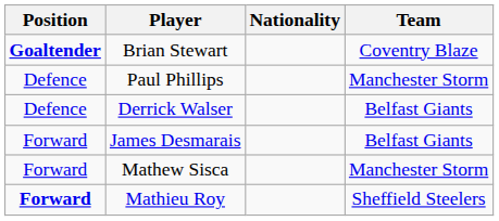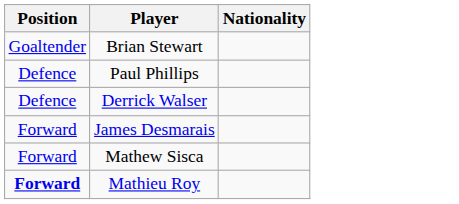 <table class="wikitable">
 <tr>
 <th>Position</th>
 <th>Player</th>
 <th>Nationality</th>
-<th>Team</th>
 </tr>
 <tr align="center">
-<td><strong><a href='#'>Goaltender</a></strong></td>
+<td><a href='#'>Goaltender</a></td>
 <td>Brian Stewart</td>
 <td></td>
-<td><a href='#'>Coventry Blaze</a></td>
 </tr>
 <tr align="center">
 <td><a href='#'>Defence</a></td>
 <td>Paul Phillips</td>
 <td></td>
-<td><a href='#'>Manchester Storm</a></td>
 </tr>
 <tr align="center">
 <td><a href='#'>Defence</a></td>
 <td><a href='#'>Derrick Walser</a></td>
 <td></td>
-<td><a href='#'>Belfast Giants</a></td>
 </tr>
 <tr align="center">
 <td><a href='#'>Forward</a></td>
 <td><a href='#'>James Desmarais</a></td>
 <td></td>
-<td><a href='#'>Belfast Giants</a></td>
 </tr>
 <tr align="center">
 <td><a href='#'>Forward</a></td>
 <td>Mathew Sisca</td>
 <td></td>
-<td><a href='#'>Manchester Storm</a></td>
 </tr>
 <tr align="center">
 <td><strong><a href='#'>Forward</a></strong></td>
 <td><a href='#'>Mathieu Roy</a></td>
 <td></td>
-<td><a href='#'>Sheffield Steelers</a></td>
 </tr>
 </table>
